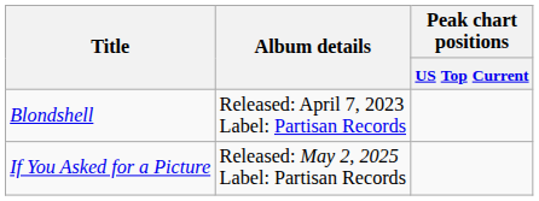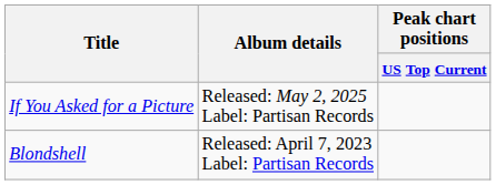 <table class="wikitable">
 <tr>
 <th rowspan="2">Title</th>
 <th rowspan="2">Album details</th>
 <th>Peak chart<br>positions</th>
 </tr>
 <tr>
 <th><small><a href='#'>US</a></small> <small><a href='#'>Top</a></small> <small><a href='#'>Current</a></small></th>
 </tr>
 <tr>
+<td><em><a href='#'>If You Asked for a Picture</a></em></td>
+<td>Released: <em>May 2, 2025</em><br>Label: Partisan Records</td>
+<td></td>
+</tr>
+<tr>
 <td><a href='#'><em>Blondshell</em></a></td>
 <td>Released: April 7, 2023<br>Label: <a href='#'>Partisan Records</a></td>
 <td></td>
 </tr>
-<tr>
-<td><em><a href='#'>If You Asked for a Picture</a></em></td>
-<td>Released: <em>May 2, 2025</em><br>Label: Partisan Records</td>
-<td></td>
-</tr>
 </table>
